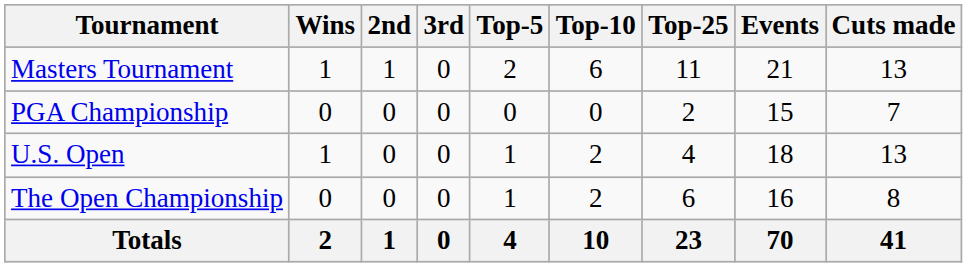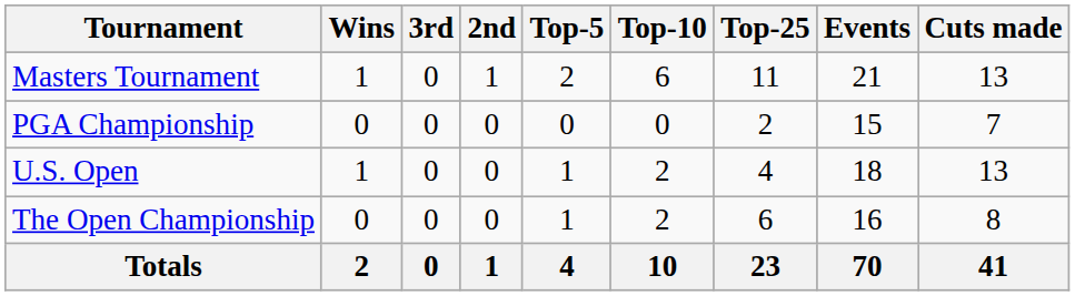 <table class=wikitable style=text-align:center>
 <tr>
 <th>Tournament</th>
 <th>Wins</th>
+<th>3rd</th>
 <th>2nd</th>
-<th>3rd</th>
 <th>Top-5</th>
 <th>Top-10</th>
 <th>Top-25</th>
 <th>Events</th>
 <th>Cuts made</th>
 </tr>
 <tr>
 <td align=left><a href='#'>Masters Tournament</a></td>
 <td>1</td>
+<td>0</td>
 <td>1</td>
-<td>0</td>
 <td>2</td>
 <td>6</td>
 <td>11</td>
 <td>21</td>
 <td>13</td>
 </tr>
 <tr>
 <td align=left><a href='#'>PGA Championship</a></td>
 <td>0</td>
 <td>0</td>
 <td>0</td>
 <td>0</td>
 <td>0</td>
 <td>2</td>
 <td>15</td>
 <td>7</td>
 </tr>
 <tr>
 <td align=left><a href='#'>U.S. Open</a></td>
 <td>1</td>
 <td>0</td>
 <td>0</td>
 <td>1</td>
 <td>2</td>
 <td>4</td>
 <td>18</td>
 <td>13</td>
 </tr>
 <tr>
 <td align=left><a href='#'>The Open Championship</a></td>
 <td>0</td>
 <td>0</td>
 <td>0</td>
 <td>1</td>
 <td>2</td>
 <td>6</td>
 <td>16</td>
 <td>8</td>
 </tr>
 <tr>
 <th>Totals</th>
 <th>2</th>
+<th>0</th>
 <th>1</th>
-<th>0</th>
 <th>4</th>
 <th>10</th>
 <th>23</th>
 <th>70</th>
 <th>41</th>
 </tr>
 </table>
